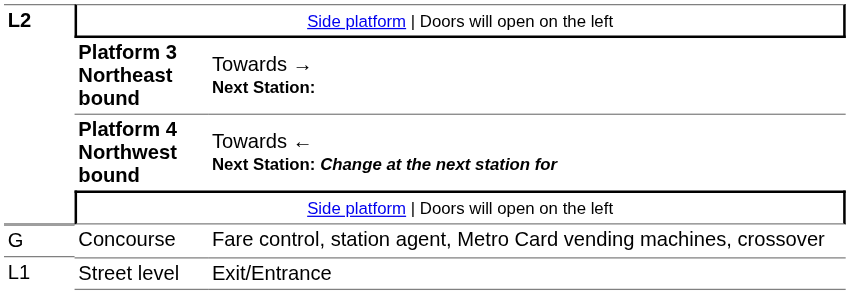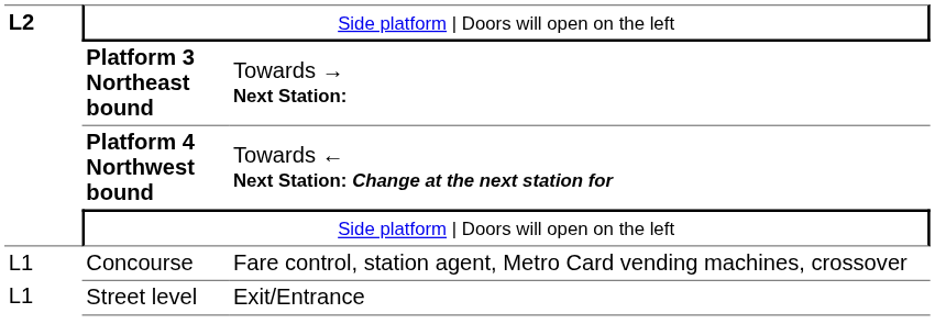 <table border=0 cellspacing=0 cellpadding=3>
 <tr>
 <td style="border-top:solid 1px grey;border-bottom:solid 1px grey;" width=50 rowspan=4 valign=top><strong>L2</strong></td>
 <td style="border-top:solid 1px grey;border-right:solid 2px black;border-left:solid 2px black;border-bottom:solid 2px black;text-align:center;" colspan=2><small><a href='#'>Side platform</a> | Doors will open on the left </small></td>
 </tr>
 <tr>
 <td style="border-bottom:solid 1px grey;" width=100><span><strong>Platform 3</strong><br><strong>Northeast bound</strong></span></td>
 <td style="border-bottom:solid 1px grey;" width=500>Towards → <br><small><strong>Next Station:</strong> </small></td>
 </tr>
 <tr>
 <td><span><strong>Platform 4</strong><br><strong>Northwest bound</strong></span></td>
 <td><span></span>Towards ← <br><small><strong>Next Station:</strong> </small> <small><strong><em>Change at the next station for <strong><em></small></td>
 </tr>
 <tr>
 <td style="border-top:solid 2px black;border-right:solid 2px black;border-left:solid 2px black;border-bottom:solid 1px grey;text-align:center;" colspan=2><small><a href='#'>Side platform</a> | Doors will open on the left </small></td>
 </tr>
 <tr>
-<td style="border-bottom:solid 1px grey;border-top:solid 1px grey;" width=50 valign=top></strong>G<strong></td>
+<td valign=top></strong>L1<strong></td>
 <td valign=top>Concourse</td>
 <td valign=top>Fare control, station agent, Metro Card vending machines, crossover</td>
 </tr>
 <tr>
 <td valign=top></strong>L1<strong></td>
 <td style="border-top:solid 1px grey;border-bottom:solid 1px grey;" width=100 valign=top>Street level</td>
 <td style="border-top:solid 1px grey;border-bottom:solid 1px grey;" width=500 valign=top>Exit/Entrance</td>
 </tr>
 </table>
